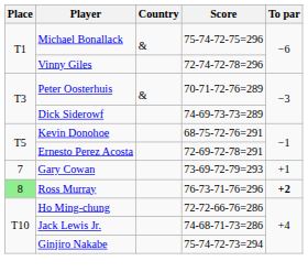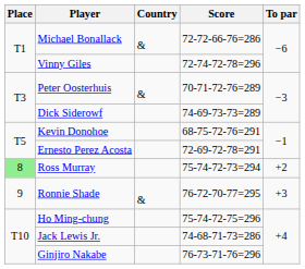 <table class="wikitable" style="font-size:95%;">
 <tr>
 <th>Place</th>
 <th>Player</th>
 <th>Country</th>
 <th>Score</th>
 <th>To par</th>
 </tr>
 <tr>
 <td align=center rowspan=2>T1</td>
 <td><a href='#'>Michael Bonallack</a></td>
 <td><br>& </td>
-<td>75-74-72-75=296</td>
+<td>72-72-66-76=286</td>
 <td align=center rowspan=2>−6</td>
 </tr>
 <tr>
 <td><a href='#'>Vinny Giles</a></td>
 <td></td>
 <td>72-74-72-78=296</td>
 </tr>
 <tr>
 <td align=center rowspan=2>T3</td>
 <td><a href='#'>Peter Oosterhuis</a></td>
 <td><br>& </td>
 <td>70-71-72-76=289</td>
 <td align=center rowspan=2>−3</td>
 </tr>
 <tr>
 <td><a href='#'>Dick Siderowf</a></td>
 <td></td>
 <td>74-69-73-73=289</td>
 </tr>
 <tr>
 <td align=center rowspan=2>T5</td>
 <td><a href='#'>Kevin Donohoe</a></td>
 <td></td>
 <td>68-75-72-76=291</td>
 <td align=center rowspan=2>−1</td>
 </tr>
 <tr>
 <td><a href='#'>Ernesto Perez Acosta</a></td>
 <td></td>
 <td>72-69-72-78=291</td>
 </tr>
 <tr>
-<td align=center>7</td>
-<td><a href='#'>Gary Cowan</a></td>
-<td></td>
-<td>73-69-72-79=293</td>
-<td align=center>+1</td>
-</tr>
-<tr>
 <td align=center style="background: lightgreen;">8</td>
 <td><a href='#'>Ross Murray</a></td>
 <td></td>
-<td>76-73-71-76=296</td>
-<td align=center><strong>+2</strong></td>
+<td>75-74-72-73=294</td>
+<td align=center>+2</td>
+</tr>
+<tr>
+<td align=center>9</td>
+<td><a href='#'>Ronnie Shade</a></td>
+<td><br>& </td>
+<td>76-72-70-77=295</td>
+<td align=center>+3</td>
 </tr>
 <tr>
 <td align=center rowspan=3>T10</td>
 <td><a href='#'>Ho Ming-chung</a></td>
 <td></td>
-<td>72-72-66-76=286</td>
+<td>75-74-72-75=296</td>
 <td align=center rowspan=3>+4</td>
 </tr>
 <tr>
 <td><a href='#'>Jack Lewis Jr.</a></td>
 <td></td>
 <td>74-68-71-73=286</td>
 </tr>
 <tr>
 <td><a href='#'>Ginjiro Nakabe</a></td>
 <td></td>
-<td>75-74-72-73=294</td>
+<td>76-73-71-76=296</td>
 </tr>
 </table>
